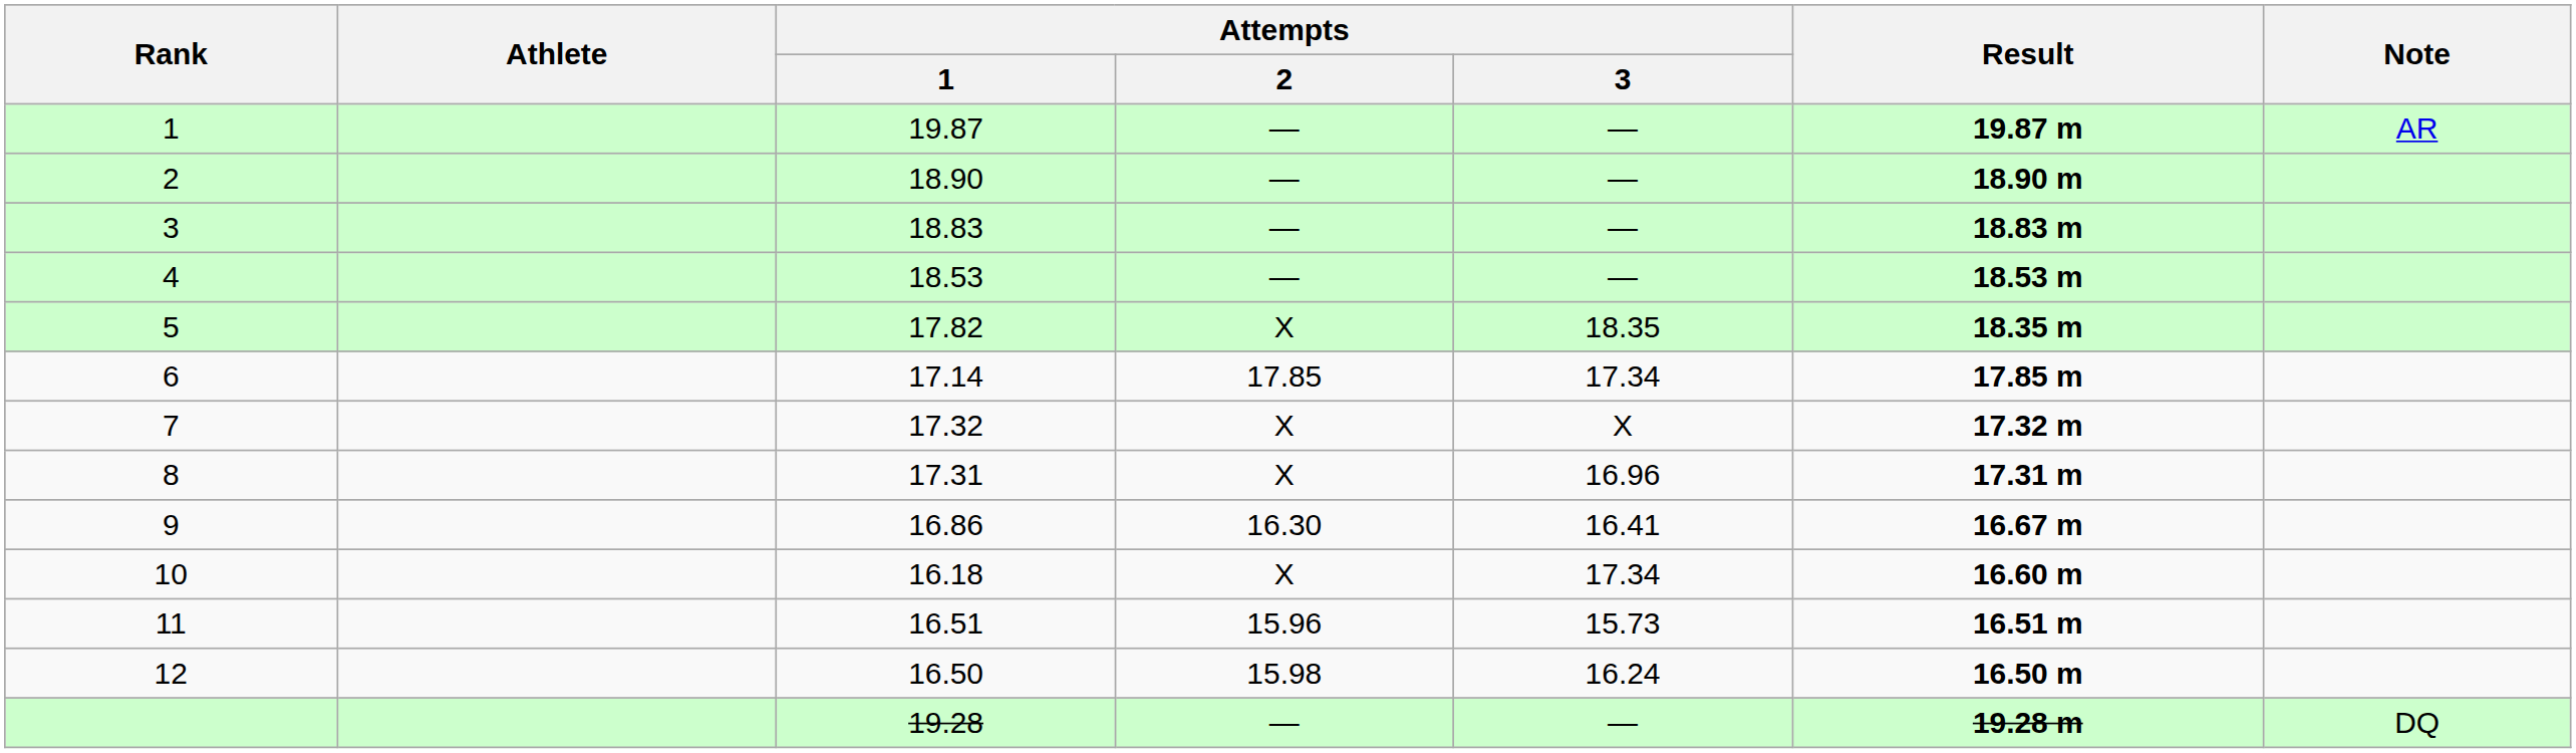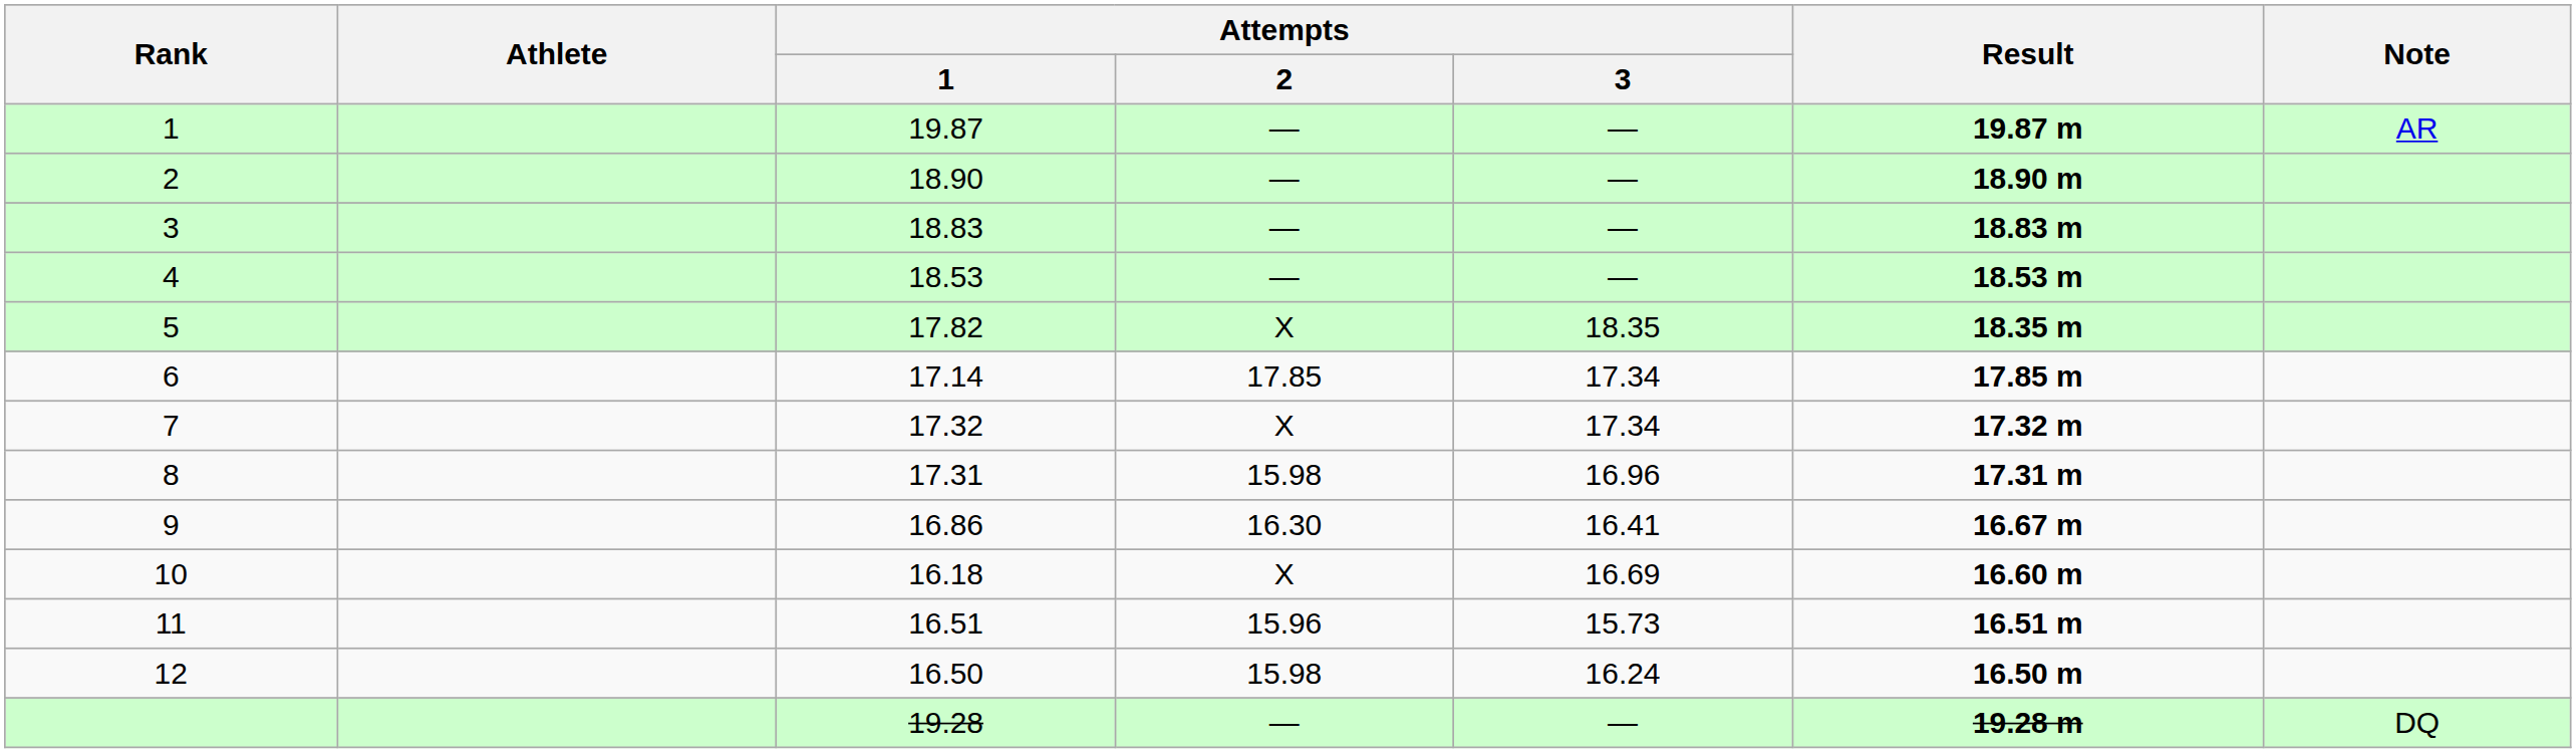 <table class="wikitable" style=" text-align:center; font-size:110%;" width="95%">
 <tr>
 <th rowspan="2">Rank</th>
 <th rowspan="2">Athlete</th>
 <th colspan="3">Attempts</th>
 <th rowspan="2">Result</th>
 <th rowspan="2">Note</th>
 </tr>
 <tr>
 <th>1</th>
 <th>2</th>
 <th>3</th>
 </tr>
 <tr bgcolor=#CCFFCC>
 <td>1</td>
 <td align=left></td>
 <td>19.87</td>
 <td>—</td>
 <td>—</td>
 <td><strong>19.87 m </strong></td>
 <td><a href='#'>AR</a></td>
 </tr>
 <tr bgcolor=#CCFFCC>
 <td>2</td>
 <td align=left></td>
 <td>18.90</td>
 <td>—</td>
 <td>—</td>
 <td><strong>18.90 m </strong></td>
 <td></td>
 </tr>
 <tr bgcolor=#CCFFCC>
 <td>3</td>
 <td align=left></td>
 <td>18.83</td>
 <td>—</td>
 <td>—</td>
 <td><strong>18.83 m</strong></td>
 <td></td>
 </tr>
 <tr bgcolor=#CCFFCC>
 <td>4</td>
 <td align=left></td>
 <td>18.53</td>
 <td>—</td>
 <td>—</td>
 <td><strong>18.53 m</strong></td>
 <td></td>
 </tr>
 <tr bgcolor=#CCFFCC>
 <td>5</td>
 <td align=left></td>
 <td>17.82</td>
 <td>X</td>
 <td>18.35</td>
 <td><strong>18.35 m</strong></td>
 <td></td>
 </tr>
 <tr>
 <td>6</td>
 <td align=left></td>
 <td>17.14</td>
 <td>17.85</td>
 <td>17.34</td>
 <td><strong>17.85 m </strong></td>
 <td></td>
 </tr>
 <tr>
 <td>7</td>
 <td align=left></td>
 <td>17.32</td>
 <td>X</td>
-<td>X</td>
+<td>17.34</td>
 <td><strong>17.32 m</strong></td>
 <td></td>
 </tr>
 <tr>
 <td>8</td>
 <td align=left></td>
 <td>17.31</td>
-<td>X</td>
+<td>15.98</td>
 <td>16.96</td>
 <td><strong>17.31 m</strong></td>
 <td></td>
 </tr>
 <tr>
 <td>9</td>
 <td align=left></td>
 <td>16.86</td>
 <td>16.30</td>
 <td>16.41</td>
 <td><strong>16.67 m</strong></td>
 <td></td>
 </tr>
 <tr>
 <td>10</td>
 <td align=left></td>
 <td>16.18</td>
 <td>X</td>
-<td>17.34</td>
+<td>16.69</td>
 <td><strong>16.60 m</strong></td>
 <td></td>
 </tr>
 <tr>
 <td>11</td>
 <td align=left></td>
 <td>16.51</td>
 <td>15.96</td>
 <td>15.73</td>
 <td><strong>16.51 m</strong></td>
 <td></td>
 </tr>
 <tr>
 <td>12</td>
 <td align=left></td>
 <td>16.50</td>
 <td>15.98</td>
 <td>16.24</td>
 <td><strong>16.50 m </strong></td>
 <td></td>
 </tr>
 <tr bgcolor=#CCFFCC>
 <td></td>
 <td align=left><s></s></td>
 <td><s>19.28</s></td>
 <td>—</td>
 <td>—</td>
 <td><s><strong>19.28 m</strong></s></td>
 <td>DQ</td>
 </tr>
 </table>
